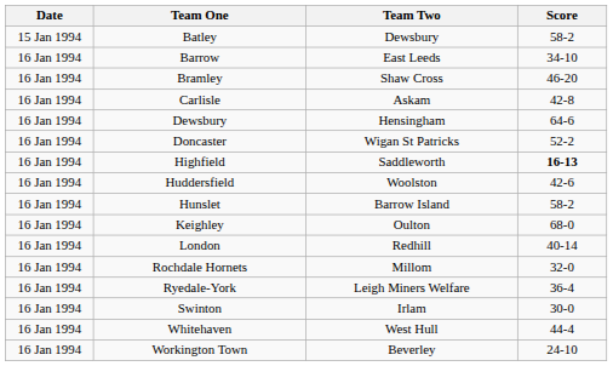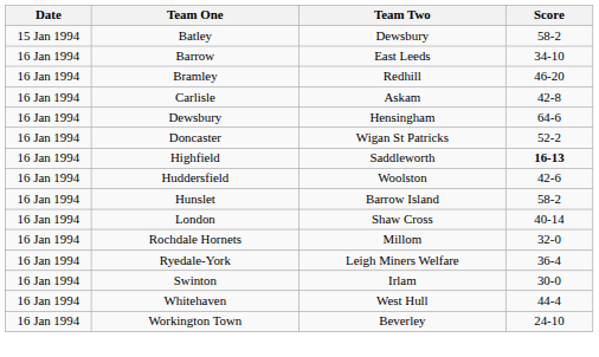 <table class="wikitable" style="text-align: center">
 <tr>
 <th width=100>Date</th>
 <th width=250>Team One</th>
 <th width=250>Team Two</th>
 <th width=100>Score</th>
 </tr>
 <tr>
 <td>15 Jan 1994</td>
 <td>Batley</td>
 <td>Dewsbury</td>
 <td>58-2</td>
 </tr>
 <tr>
 <td>16 Jan 1994</td>
 <td>Barrow</td>
 <td>East Leeds</td>
 <td>34-10</td>
 </tr>
 <tr>
 <td>16 Jan 1994</td>
 <td>Bramley</td>
-<td>Shaw Cross</td>
+<td>Redhill</td>
 <td>46-20</td>
 </tr>
 <tr>
 <td>16 Jan 1994</td>
 <td>Carlisle</td>
 <td>Askam</td>
 <td>42-8</td>
 </tr>
 <tr>
 <td>16 Jan 1994</td>
 <td>Dewsbury</td>
 <td>Hensingham</td>
 <td>64-6</td>
 </tr>
 <tr>
 <td>16 Jan 1994</td>
 <td>Doncaster</td>
 <td>Wigan St Patricks</td>
 <td>52-2</td>
 </tr>
 <tr>
 <td>16 Jan 1994</td>
 <td>Highfield</td>
 <td>Saddleworth</td>
 <td><strong>16-13</strong></td>
 </tr>
 <tr>
 <td>16 Jan 1994</td>
 <td>Huddersfield</td>
 <td>Woolston</td>
 <td>42-6</td>
 </tr>
 <tr>
 <td>16 Jan 1994</td>
 <td>Hunslet</td>
 <td>Barrow Island</td>
 <td>58-2</td>
 </tr>
 <tr>
 <td>16 Jan 1994</td>
-<td>Keighley</td>
-<td>Oulton</td>
-<td>68-0</td>
-</tr>
-<tr>
-<td>16 Jan 1994</td>
 <td>London</td>
-<td>Redhill</td>
+<td>Shaw Cross</td>
 <td>40-14</td>
 </tr>
 <tr>
 <td>16 Jan 1994</td>
 <td>Rochdale Hornets</td>
 <td>Millom</td>
 <td>32-0</td>
 </tr>
 <tr>
 <td>16 Jan 1994</td>
 <td>Ryedale-York</td>
 <td>Leigh Miners Welfare</td>
 <td>36-4</td>
 </tr>
 <tr>
 <td>16 Jan 1994</td>
 <td>Swinton</td>
 <td>Irlam</td>
 <td>30-0</td>
 </tr>
 <tr>
 <td>16 Jan 1994</td>
 <td>Whitehaven</td>
 <td>West Hull</td>
 <td>44-4</td>
 </tr>
 <tr>
 <td>16 Jan 1994</td>
 <td>Workington Town</td>
 <td>Beverley</td>
 <td>24-10</td>
 </tr>
 </table>
